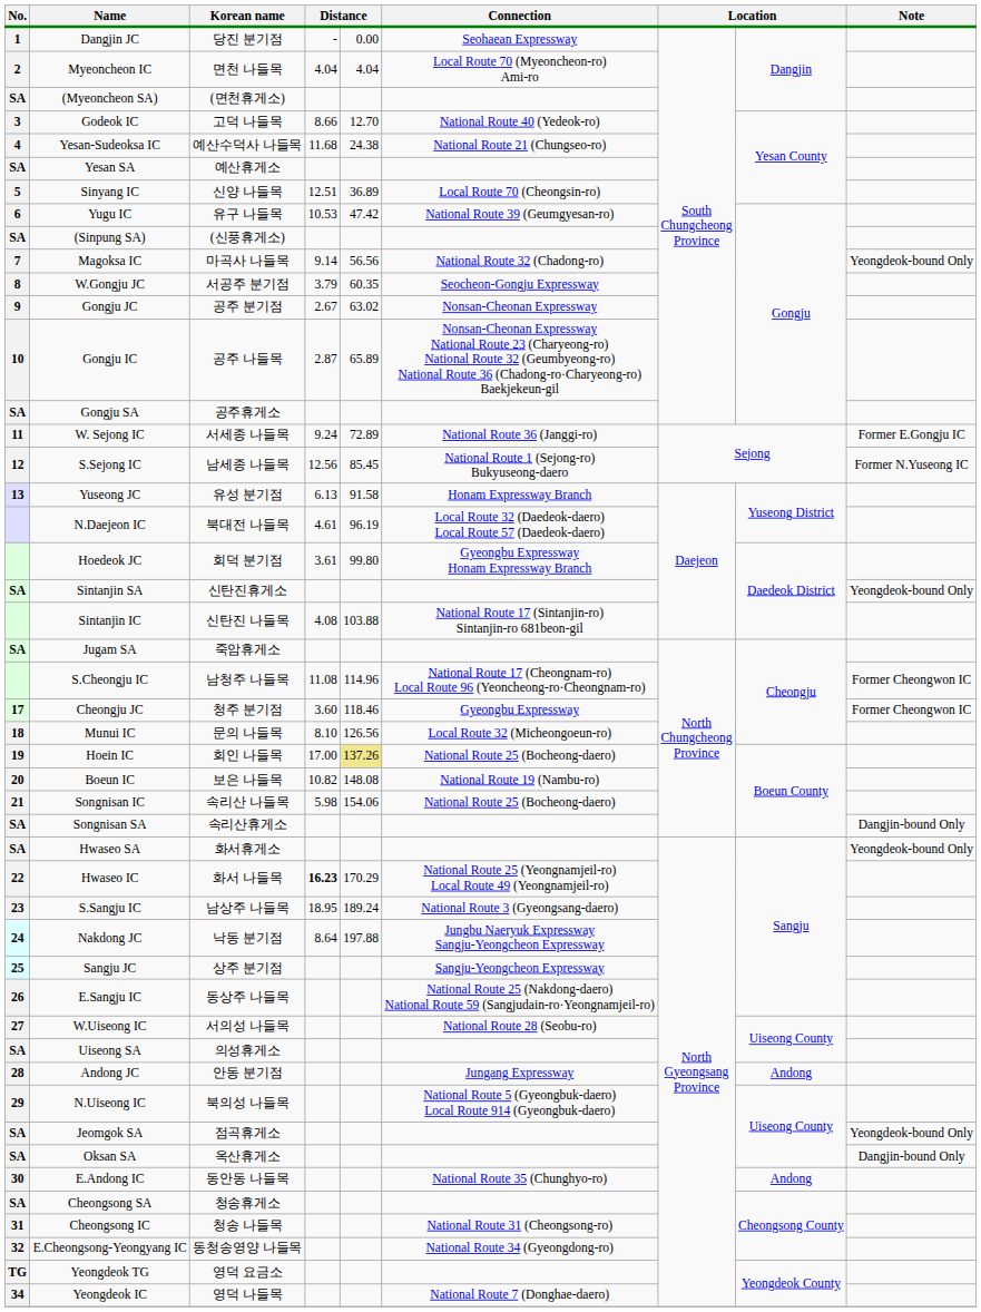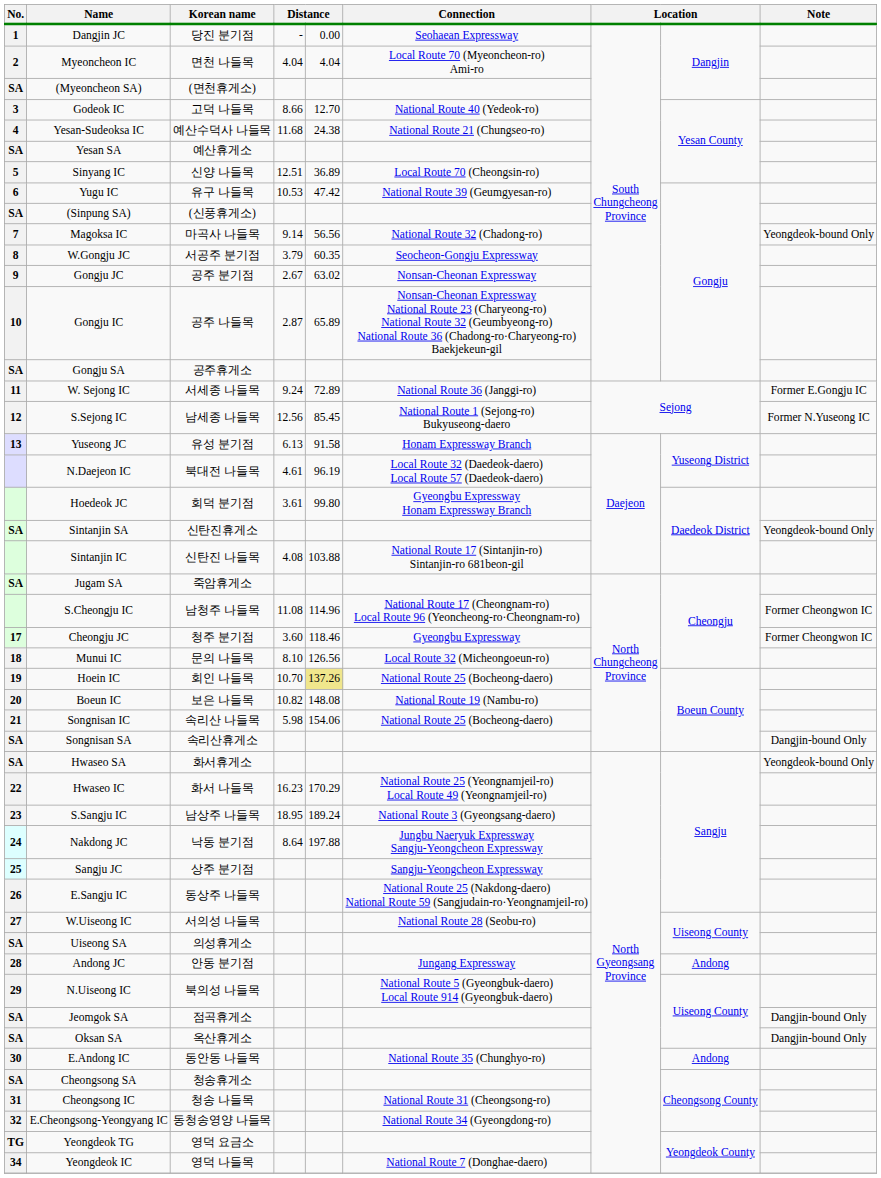 <table class="wikitable" style="font-size: 85%; text-align: center;">
 <tr style="border-bottom:solid 0.25em green;">
 <th>No.</th>
 <th>Name</th>
 <th>Korean name</th>
 <th colspan="2">Distance</th>
 <th>Connection</th>
 <th colspan="2">Location</th>
 <th>Note</th>
 </tr>
 <tr>
 <th>1</th>
 <td>Dangjin JC</td>
 <td>당진 분기점</td>
 <td style="text-align: right;">-</td>
 <td style="text-align: right;">0.00</td>
 <td><a href='#'>Seohaean Expressway</a></td>
 <td style="width:15px" rowspan="14"><a href='#'>South Chungcheong Province</a></td>
 <td rowspan="3"><a href='#'>Dangjin</a></td>
 <td></td>
 </tr>
 <tr>
 <th>2</th>
 <td>Myeoncheon IC</td>
 <td>면천 나들목</td>
 <td style="text-align: right;">4.04</td>
 <td style="text-align: right;">4.04</td>
 <td><a href='#'>Local Route 70</a> (Myeoncheon-ro)<br>Ami-ro</td>
 <td></td>
 </tr>
 <tr>
 <th>SA</th>
 <td>(Myeoncheon SA)</td>
 <td>(면천휴게소)</td>
 <td></td>
 <td></td>
 <td></td>
 <td></td>
 </tr>
 <tr>
 <th>3</th>
 <td>Godeok IC</td>
 <td>고덕 나들목</td>
 <td style="text-align: right;">8.66</td>
 <td style="text-align: right;">12.70</td>
 <td><a href='#'>National Route 40</a> (Yedeok-ro)</td>
 <td rowspan="4"><a href='#'>Yesan County</a></td>
 <td></td>
 </tr>
 <tr>
 <th>4</th>
 <td>Yesan-Sudeoksa IC</td>
 <td>예산수덕사 나들목</td>
 <td style="text-align: right;">11.68</td>
 <td style="text-align: right;">24.38</td>
 <td><a href='#'>National Route 21</a> (Chungseo-ro)</td>
 <td></td>
 </tr>
 <tr>
 <th>SA</th>
 <td>Yesan SA</td>
 <td>예산휴게소</td>
 <td></td>
 <td></td>
 <td></td>
 <td></td>
 </tr>
 <tr>
 <th>5</th>
 <td>Sinyang IC</td>
 <td>신양 나들목</td>
 <td style="text-align: right;">12.51</td>
 <td style="text-align: right;">36.89</td>
 <td><a href='#'>Local Route 70</a> (Cheongsin-ro)</td>
 <td></td>
 </tr>
 <tr>
 <th>6</th>
 <td>Yugu IC</td>
 <td>유구 나들목</td>
 <td style="text-align: right;">10.53</td>
 <td style="text-align: right;">47.42</td>
 <td><a href='#'>National Route 39</a> (Geumgyesan-ro)</td>
 <td rowspan="7"><a href='#'>Gongju</a></td>
 <td></td>
 </tr>
 <tr>
 <th>SA</th>
 <td>(Sinpung SA)</td>
 <td>(신풍휴게소)</td>
 <td></td>
 <td></td>
 <td></td>
 <td></td>
 </tr>
 <tr>
 <th>7</th>
 <td>Magoksa IC</td>
 <td>마곡사 나들목</td>
 <td style="text-align: right;">9.14</td>
 <td style="text-align: right;">56.56</td>
 <td><a href='#'>National Route 32</a> (Chadong-ro)</td>
 <td>Yeongdeok-bound Only</td>
 </tr>
 <tr>
 <th>8</th>
 <td>W.Gongju JC</td>
 <td>서공주 분기점</td>
 <td style="text-align: right;">3.79</td>
 <td style="text-align: right;">60.35</td>
 <td><a href='#'>Seocheon-Gongju Expressway</a></td>
 <td></td>
 </tr>
 <tr>
 <th>9</th>
 <td>Gongju JC</td>
 <td>공주 분기점</td>
 <td style="text-align: right;">2.67</td>
 <td style="text-align: right;">63.02</td>
 <td><a href='#'>Nonsan-Cheonan Expressway</a></td>
 <td></td>
 </tr>
 <tr>
 <th>10</th>
 <td>Gongju IC</td>
 <td>공주 나들목</td>
 <td style="text-align: right;">2.87</td>
 <td style="text-align: right;">65.89</td>
 <td><a href='#'>Nonsan-Cheonan Expressway</a><br><a href='#'>National Route 23</a> (Charyeong-ro)<br><a href='#'>National Route 32</a> (Geumbyeong-ro)<br><a href='#'>National Route 36</a> (Chadong-ro·Charyeong-ro)<br>Baekjekeun-gil</td>
 <td></td>
 </tr>
 <tr>
 <th>SA</th>
 <td>Gongju SA</td>
 <td>공주휴게소</td>
 <td></td>
 <td></td>
 <td></td>
 <td></td>
 </tr>
 <tr>
 <th>11</th>
 <td>W. Sejong IC</td>
 <td>서세종 나들목</td>
 <td style="text-align: right;">9.24</td>
 <td style="text-align: right;">72.89</td>
 <td><a href='#'>National Route 36</a> (Janggi-ro)</td>
 <td colspan="2" rowspan="2"><a href='#'>Sejong</a></td>
 <td>Former E.Gongju IC</td>
 </tr>
 <tr>
 <th>12</th>
 <td>S.Sejong IC</td>
 <td>남세종 나들목</td>
 <td style="text-align: right;">12.56</td>
 <td style="text-align: right;">85.45</td>
 <td><a href='#'>National Route 1</a> (Sejong-ro)<br>Bukyuseong-daero</td>
 <td>Former N.Yuseong IC</td>
 </tr>
 <tr>
 <th style="background-color: #ddddff;">13</th>
 <td>Yuseong JC</td>
 <td>유성 분기점</td>
 <td style="text-align: right;">6.13</td>
 <td style="text-align: right;">91.58</td>
 <td><a href='#'>Honam Expressway Branch</a></td>
 <td style="width:15px" rowspan="5"><a href='#'>Daejeon</a></td>
 <td rowspan="2"><a href='#'>Yuseong District</a></td>
 <td></td>
 </tr>
 <tr>
 <th style="background-color: #ddddff;"></th>
 <td>N.Daejeon IC</td>
 <td>북대전 나들목</td>
 <td style="text-align: right;">4.61</td>
 <td style="text-align: right;">96.19</td>
 <td><a href='#'>Local Route 32</a> (Daedeok-daero)<br><a href='#'>Local Route 57</a> (Daedeok-daero)</td>
 <td></td>
 </tr>
 <tr>
 <th style="background-color: #ddffdd;"></th>
 <td>Hoedeok JC</td>
 <td>회덕 분기점</td>
 <td style="text-align: right;">3.61</td>
 <td style="text-align: right;">99.80</td>
 <td><a href='#'>Gyeongbu Expressway</a><br><a href='#'>Honam Expressway Branch</a></td>
 <td rowspan="3"><a href='#'>Daedeok District</a></td>
 <td></td>
 </tr>
 <tr>
 <th style="background-color: #ddffdd;">SA</th>
 <td>Sintanjin SA</td>
 <td>신탄진휴게소</td>
 <td></td>
 <td></td>
 <td></td>
 <td>Yeongdeok-bound Only</td>
 </tr>
 <tr>
 <th style="background-color: #ddffdd;"></th>
 <td>Sintanjin IC</td>
 <td>신탄진 나들목</td>
 <td style="text-align: right;">4.08</td>
 <td style="text-align: right;">103.88</td>
 <td><a href='#'>National Route 17</a> (Sintanjin-ro)<br>Sintanjin-ro 681beon-gil</td>
 <td></td>
 </tr>
 <tr>
 <th style="background-color: #ddffdd;">SA</th>
 <td>Jugam SA</td>
 <td>죽암휴게소</td>
 <td></td>
 <td></td>
 <td></td>
 <td style="width:15px" rowspan="8"><a href='#'>North Chungcheong Province</a></td>
 <td rowspan="4"><a href='#'>Cheongju</a></td>
 <td></td>
 </tr>
 <tr>
 <th style="background-color: #ddffdd;"></th>
 <td>S.Cheongju IC</td>
 <td>남청주 나들목</td>
 <td style="text-align: right;">11.08</td>
 <td style="text-align: right;">114.96</td>
 <td><a href='#'>National Route 17</a> (Cheongnam-ro)<br><a href='#'>Local Route 96</a> (Yeoncheong-ro·Cheongnam-ro)</td>
 <td>Former Cheongwon IC</td>
 </tr>
 <tr>
 <th style="background-color: #ddffdd;">17</th>
 <td>Cheongju JC</td>
 <td>청주 분기점</td>
 <td style="text-align: right;">3.60</td>
 <td style="text-align: right;">118.46</td>
 <td><a href='#'>Gyeongbu Expressway</a></td>
 <td>Former Cheongwon IC</td>
 </tr>
 <tr>
 <th>18</th>
 <td>Munui IC</td>
 <td>문의 나들목</td>
 <td style="text-align: right;">8.10</td>
 <td style="text-align: right;">126.56</td>
 <td><a href='#'>Local Route 32</a> (Micheongoeun-ro)</td>
 <td></td>
 </tr>
 <tr>
 <th>19</th>
 <td>Hoein IC</td>
 <td>회인 나들목</td>
-<td style="text-align: right;">17.00</td>
+<td style="text-align: right;">10.70</td>
 <td style="background: khaki; text-align: right;">137.26</td>
 <td><a href='#'>National Route 25</a> (Bocheong-daero)</td>
 <td rowspan="4"><a href='#'>Boeun County</a></td>
 <td></td>
 </tr>
 <tr>
 <th>20</th>
 <td>Boeun IC</td>
 <td>보은 나들목</td>
 <td style="text-align: right;">10.82</td>
 <td style="text-align: right;">148.08</td>
 <td><a href='#'>National Route 19</a> (Nambu-ro)</td>
 <td></td>
 </tr>
 <tr>
 <th>21</th>
 <td>Songnisan IC</td>
 <td>속리산 나들목</td>
 <td style="text-align: right;">5.98</td>
 <td style="text-align: right;">154.06</td>
 <td><a href='#'>National Route 25</a> (Bocheong-daero)</td>
 <td></td>
 </tr>
 <tr>
 <th>SA</th>
 <td>Songnisan SA</td>
 <td>속리산휴게소</td>
 <td></td>
 <td></td>
 <td></td>
 <td>Dangjin-bound Only</td>
 </tr>
 <tr>
 <th>SA</th>
 <td>Hwaseo SA</td>
 <td>화서휴게소</td>
 <td></td>
 <td></td>
 <td></td>
 <td style="width:15px" rowspan="18"><a href='#'>North Gyeongsang Province</a></td>
 <td rowspan="6"><a href='#'>Sangju</a></td>
 <td>Yeongdeok-bound Only</td>
 </tr>
 <tr>
 <th>22</th>
 <td>Hwaseo IC</td>
 <td>화서 나들목</td>
-<td style="text-align: right;"><strong>16.23</strong></td>
+<td style="text-align: right;">16.23</td>
 <td style="text-align: right;">170.29</td>
 <td><a href='#'>National Route 25</a> (Yeongnamjeil-ro)<br><a href='#'>Local Route 49</a> (Yeongnamjeil-ro)</td>
 <td></td>
 </tr>
 <tr>
 <th>23</th>
 <td>S.Sangju IC</td>
 <td>남상주 나들목</td>
 <td style="text-align: right;">18.95</td>
 <td style="text-align: right;">189.24</td>
 <td><a href='#'>National Route 3</a> (Gyeongsang-daero)</td>
 <td></td>
 </tr>
 <tr>
 <th style="background-color: #ddffff;">24</th>
 <td>Nakdong JC</td>
 <td>낙동 분기점</td>
 <td style="text-align: right;">8.64</td>
 <td style="text-align: right;">197.88</td>
 <td><a href='#'>Jungbu Naeryuk Expressway</a><br><a href='#'>Sangju-Yeongcheon Expressway</a></td>
 <td></td>
 </tr>
 <tr>
 <th style="background-color: #ddffff;">25</th>
 <td>Sangju JC</td>
 <td>상주 분기점</td>
 <td></td>
 <td></td>
 <td><a href='#'>Sangju-Yeongcheon Expressway</a></td>
 <td></td>
 </tr>
 <tr>
 <th>26</th>
 <td>E.Sangju IC</td>
 <td>동상주 나들목</td>
 <td></td>
 <td></td>
 <td><a href='#'>National Route 25</a> (Nakdong-daero)<br><a href='#'>National Route 59</a> (Sangjudain-ro·Yeongnamjeil-ro)</td>
 <td></td>
 </tr>
 <tr>
 <th>27</th>
 <td>W.Uiseong IC</td>
 <td>서의성 나들목</td>
 <td></td>
 <td></td>
 <td><a href='#'>National Route 28</a> (Seobu-ro)</td>
 <td rowspan="2"><a href='#'>Uiseong County</a></td>
 <td></td>
 </tr>
 <tr>
 <th>SA</th>
 <td>Uiseong SA</td>
 <td>의성휴게소</td>
 <td></td>
 <td></td>
 <td></td>
 <td></td>
 </tr>
 <tr>
 <th>28</th>
 <td>Andong JC</td>
 <td>안동 분기점</td>
 <td></td>
 <td></td>
 <td><a href='#'>Jungang Expressway</a></td>
 <td><a href='#'>Andong</a></td>
 <td></td>
 </tr>
 <tr>
 <th>29</th>
 <td>N.Uiseong IC</td>
 <td>북의성 나들목</td>
 <td></td>
 <td></td>
 <td><a href='#'>National Route 5</a> (Gyeongbuk-daero)<br><a href='#'>Local Route 914</a> (Gyeongbuk-daero)</td>
 <td rowspan="3"><a href='#'>Uiseong County</a></td>
 <td></td>
 </tr>
 <tr>
 <th>SA</th>
 <td>Jeomgok SA</td>
 <td>점곡휴게소</td>
 <td></td>
 <td></td>
 <td></td>
-<td>Yeongdeok-bound Only</td>
+<td>Dangjin-bound Only</td>
 </tr>
 <tr>
 <th>SA</th>
 <td>Oksan SA</td>
 <td>옥산휴게소</td>
 <td></td>
 <td></td>
 <td></td>
 <td>Dangjin-bound Only</td>
 </tr>
 <tr>
 <th>30</th>
 <td>E.Andong IC</td>
 <td>동안동 나들목</td>
 <td></td>
 <td></td>
 <td><a href='#'>National Route 35</a> (Chunghyo-ro)</td>
 <td><a href='#'>Andong</a></td>
 <td></td>
 </tr>
 <tr>
 <th>SA</th>
 <td>Cheongsong SA</td>
 <td>청송휴게소</td>
 <td></td>
 <td></td>
 <td></td>
 <td rowspan="3"><a href='#'>Cheongsong County</a></td>
 <td></td>
 </tr>
 <tr>
 <th>31</th>
 <td>Cheongsong IC</td>
 <td>청송 나들목</td>
 <td></td>
 <td></td>
 <td><a href='#'>National Route 31</a> (Cheongsong-ro)</td>
 <td></td>
 </tr>
 <tr>
 <th>32</th>
 <td>E.Cheongsong-Yeongyang IC</td>
 <td>동청송영양 나들목</td>
 <td></td>
 <td></td>
 <td><a href='#'>National Route 34</a> (Gyeongdong-ro)</td>
 <td><br></td>
 </tr>
 <tr>
 <th>TG</th>
 <td>Yeongdeok TG</td>
 <td>영덕 요금소</td>
 <td></td>
 <td></td>
 <td></td>
 <td rowspan="2"><a href='#'>Yeongdeok County</a></td>
 <td></td>
 </tr>
 <tr>
 <th>34</th>
 <td>Yeongdeok IC</td>
 <td>영덕 나들목</td>
 <td></td>
 <td></td>
 <td><a href='#'>National Route 7</a> (Donghae-daero)</td>
 <td></td>
 </tr>
 <tr>
 </tr>
 </table>
